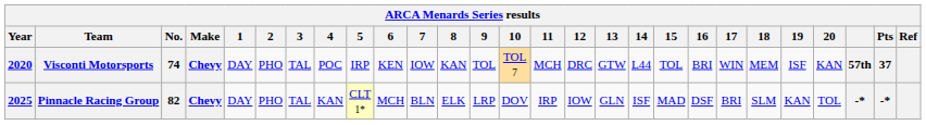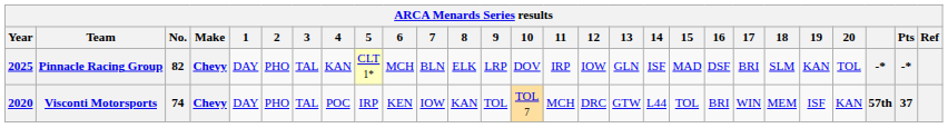 <table class="wikitable" style="text-align:center; font-size:75%">
 <tr>
 <th colspan=27><a href='#'>ARCA Menards Series</a> results</th>
 </tr>
 <tr>
 <th>Year</th>
 <th>Team</th>
 <th>No.</th>
 <th>Make</th>
 <th>1</th>
 <th>2</th>
 <th>3</th>
 <th>4</th>
 <th>5</th>
 <th>6</th>
 <th>7</th>
 <th>8</th>
 <th>9</th>
 <th>10</th>
 <th>11</th>
 <th>12</th>
 <th>13</th>
 <th>14</th>
 <th>15</th>
 <th>16</th>
 <th>17</th>
 <th>18</th>
 <th>19</th>
 <th>20</th>
 <th></th>
 <th>Pts</th>
 <th>Ref</th>
 </tr>
 <tr>
+<th><a href='#'>2025</a></th>
+<th><a href='#'>Pinnacle Racing Group</a></th>
+<th>82</th>
+<th><a href='#'>Chevy</a></th>
+<td><a href='#'>DAY</a></td>
+<td><a href='#'>PHO</a></td>
+<td><a href='#'>TAL</a></td>
+<td><a href='#'>KAN</a></td>
+<td style="background:#FFFFBF;"><a href='#'>CLT</a><br><small>1*</small></td>
+<td><a href='#'>MCH</a></td>
+<td><a href='#'>BLN</a></td>
+<td><a href='#'>ELK</a></td>
+<td><a href='#'>LRP</a></td>
+<td><a href='#'>DOV</a></td>
+<td><a href='#'>IRP</a></td>
+<td><a href='#'>IOW</a></td>
+<td><a href='#'>GLN</a></td>
+<td><a href='#'>ISF</a></td>
+<td><a href='#'>MAD</a></td>
+<td><a href='#'>DSF</a></td>
+<td><a href='#'>BRI</a></td>
+<td><a href='#'>SLM</a></td>
+<td><a href='#'>KAN</a></td>
+<td><a href='#'>TOL</a></td>
+<th>-*</th>
+<th>-*</th>
+<th></th>
+</tr>
+<tr>
 <th><a href='#'>2020</a></th>
 <th><a href='#'>Visconti Motorsports</a></th>
 <th>74</th>
 <th><a href='#'>Chevy</a></th>
 <td><a href='#'>DAY</a></td>
 <td><a href='#'>PHO</a></td>
 <td><a href='#'>TAL</a></td>
 <td><a href='#'>POC</a></td>
 <td><a href='#'>IRP</a></td>
 <td><a href='#'>KEN</a></td>
 <td><a href='#'>IOW</a></td>
 <td><a href='#'>KAN</a></td>
 <td><a href='#'>TOL</a></td>
 <td style="background:#FFDF9F;"><a href='#'>TOL</a><br><small>7</small></td>
 <td><a href='#'>MCH</a></td>
 <td><a href='#'>DRC</a></td>
 <td><a href='#'>GTW</a></td>
 <td><a href='#'>L44</a></td>
 <td><a href='#'>TOL</a></td>
 <td><a href='#'>BRI</a></td>
 <td><a href='#'>WIN</a></td>
 <td><a href='#'>MEM</a></td>
 <td><a href='#'>ISF</a></td>
 <td><a href='#'>KAN</a></td>
 <th>57th</th>
 <th>37</th>
 <th></th>
 </tr>
-<tr>
-<th><a href='#'>2025</a></th>
-<th><a href='#'>Pinnacle Racing Group</a></th>
-<th>82</th>
-<th><a href='#'>Chevy</a></th>
-<td><a href='#'>DAY</a></td>
-<td><a href='#'>PHO</a></td>
-<td><a href='#'>TAL</a></td>
-<td><a href='#'>KAN</a></td>
-<td style="background:#FFFFBF;"><a href='#'>CLT</a><br><small>1*</small></td>
-<td><a href='#'>MCH</a></td>
-<td><a href='#'>BLN</a></td>
-<td><a href='#'>ELK</a></td>
-<td><a href='#'>LRP</a></td>
-<td><a href='#'>DOV</a></td>
-<td><a href='#'>IRP</a></td>
-<td><a href='#'>IOW</a></td>
-<td><a href='#'>GLN</a></td>
-<td><a href='#'>ISF</a></td>
-<td><a href='#'>MAD</a></td>
-<td><a href='#'>DSF</a></td>
-<td><a href='#'>BRI</a></td>
-<td><a href='#'>SLM</a></td>
-<td><a href='#'>KAN</a></td>
-<td><a href='#'>TOL</a></td>
-<th>-*</th>
-<th>-*</th>
-<th></th>
-</tr>
 </table>
